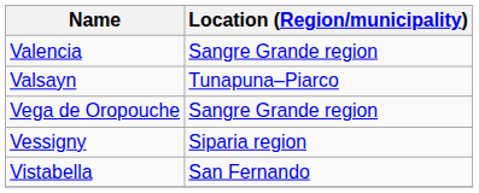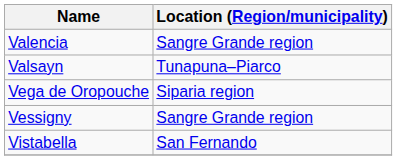 <table class="wikitable">
 <tr>
 <th>Name</th>
 <th>Location (<a href='#'>Region/municipality</a>)</th>
 </tr>
 <tr>
 <td><a href='#'>Valencia</a></td>
 <td><a href='#'>Sangre Grande region</a></td>
 </tr>
 <tr>
 <td><a href='#'>Valsayn</a></td>
 <td><a href='#'>Tunapuna–Piarco</a></td>
 </tr>
 <tr>
 <td><a href='#'>Vega de Oropouche</a></td>
-<td><a href='#'>Sangre Grande region</a></td>
+<td><a href='#'>Siparia region</a></td>
 </tr>
 <tr>
 <td><a href='#'>Vessigny</a></td>
-<td><a href='#'>Siparia region</a></td>
+<td><a href='#'>Sangre Grande region</a></td>
 </tr>
 <tr>
 <td><a href='#'>Vistabella</a></td>
 <td><a href='#'>San Fernando</a></td>
 </tr>
 <tr>
 </tr>
 </table>
